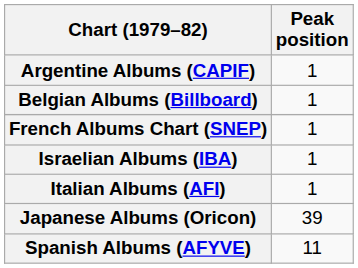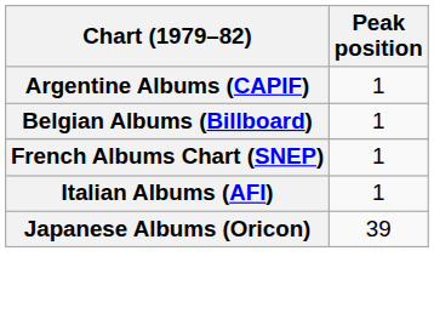 <table class="wikitable sortable plainrowheaders" style="text-align:center">
 <tr>
 <th scope="col">Chart (1979–82)</th>
 <th scope="col">Peak<br>position</th>
 </tr>
 <tr>
 <th scope="row">Argentine Albums (<a href='#'>CAPIF</a>)</th>
 <td>1</td>
 </tr>
 <tr>
 <th scope="row">Belgian Albums (<a href='#'>Billboard</a>)</th>
 <td>1</td>
 </tr>
 <tr>
 </tr>
 <tr>
 <th scope="row">French Albums Chart (<a href='#'>SNEP</a>)</th>
 <td>1</td>
 </tr>
 <tr>
-<th scope="row">Israelian Albums (<a href='#'>IBA</a>)</th>
-<td>1</td>
-</tr>
-<tr>
 <th scope="row">Italian Albums (<a href='#'>AFI</a>)</th>
 <td>1</td>
 </tr>
 <tr>
 <th scope="row">Japanese Albums (Oricon)</th>
 <td>39</td>
 </tr>
-<tr>
-<th scope="row">Spanish Albums (<a href='#'>AFYVE</a>)</th>
-<td>11</td>
-</tr>
 </table>
